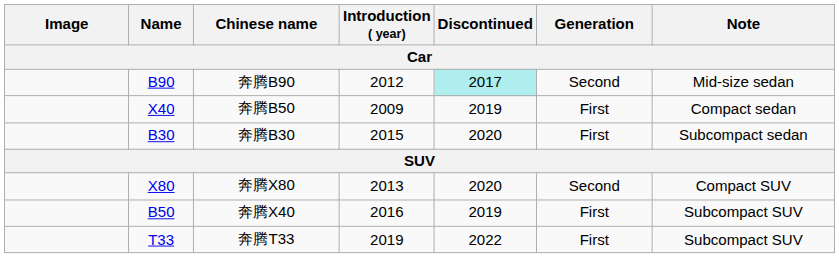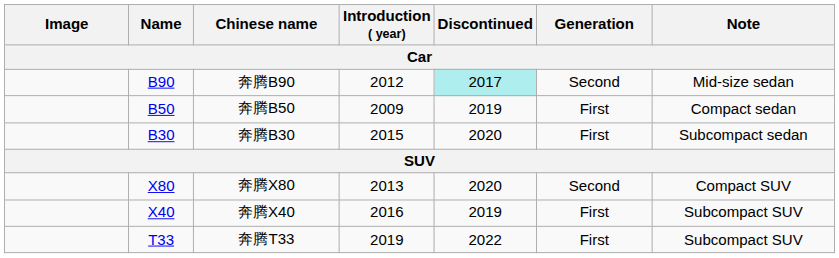 <table class="wikitable sortable" style="text-align: center; width: 100%">
 <tr>
 <th class="unsortable" width="15%">Image</th>
 <th>Name</th>
 <th class="unsortable">Chinese name</th>
 <th width="9%">Introduction<br><small>( year)</small></th>
 <th width="9%">Discontinued</th>
 <th>Generation</th>
 <th>Note</th>
 </tr>
 <tr>
 <th colspan="7">Car</th>
 </tr>
 <tr>
 <td></td>
 <td><a href='#'>B90</a></td>
 <td>奔腾B90</td>
 <td>2012</td>
 <td style="background: paleturquoise;">2017</td>
 <td>Second</td>
 <td>Mid-size sedan</td>
 </tr>
 <tr>
 <td></td>
-<td><a href='#'>X40</a></td>
+<td><a href='#'>B50</a></td>
 <td>奔腾B50</td>
 <td>2009</td>
 <td>2019</td>
 <td>First</td>
 <td>Compact sedan</td>
 </tr>
 <tr>
 <td></td>
 <td><a href='#'>B30</a></td>
 <td>奔腾B30</td>
 <td>2015</td>
 <td>2020</td>
 <td>First</td>
 <td>Subcompact sedan</td>
 </tr>
 <tr>
 <th colspan="7">SUV</th>
 </tr>
 <tr>
 <td></td>
 <td><a href='#'>X80</a></td>
 <td>奔腾X80</td>
 <td>2013</td>
 <td>2020</td>
 <td>Second</td>
 <td>Compact SUV</td>
 </tr>
 <tr>
 <td></td>
-<td><a href='#'>B50</a></td>
+<td><a href='#'>X40</a></td>
 <td>奔腾X40</td>
 <td>2016</td>
 <td>2019</td>
 <td>First</td>
 <td>Subcompact SUV</td>
 </tr>
 <tr>
 <td></td>
 <td><a href='#'>T33</a></td>
 <td>奔腾T33</td>
 <td>2019</td>
 <td>2022</td>
 <td>First</td>
 <td>Subcompact SUV</td>
 </tr>
 </table>
